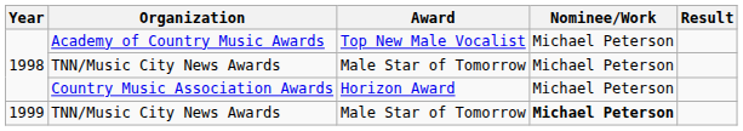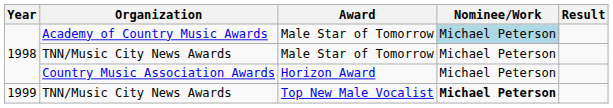 <table class="wikitable">
 <tr>
 <th>Year</th>
 <th>Organization</th>
 <th>Award</th>
 <th>Nominee/Work</th>
 <th>Result</th>
 </tr>
 <tr>
 <td rowspan=3>1998</td>
 <td><a href='#'>Academy of Country Music Awards</a></td>
-<td><a href='#'>Top New Male Vocalist</a></td>
-<td>Michael Peterson</td>
+<td>Male Star of Tomorrow</td>
+<td style="background: lightblue;">Michael Peterson</td>
 <td></td>
 </tr>
 <tr>
 <td>TNN/Music City News Awards</td>
 <td>Male Star of Tomorrow</td>
 <td>Michael Peterson</td>
 <td></td>
 </tr>
 <tr>
 <td><a href='#'>Country Music Association Awards</a></td>
 <td><a href='#'>Horizon Award</a></td>
 <td>Michael Peterson</td>
 <td></td>
 </tr>
 <tr>
 <td>1999</td>
 <td>TNN/Music City News Awards</td>
-<td>Male Star of Tomorrow</td>
+<td><a href='#'>Top New Male Vocalist</a></td>
 <td><strong>Michael Peterson</strong></td>
 <td></td>
 </tr>
 </table>
